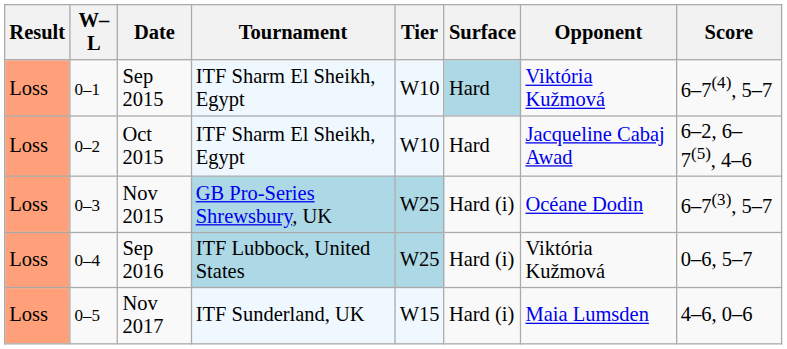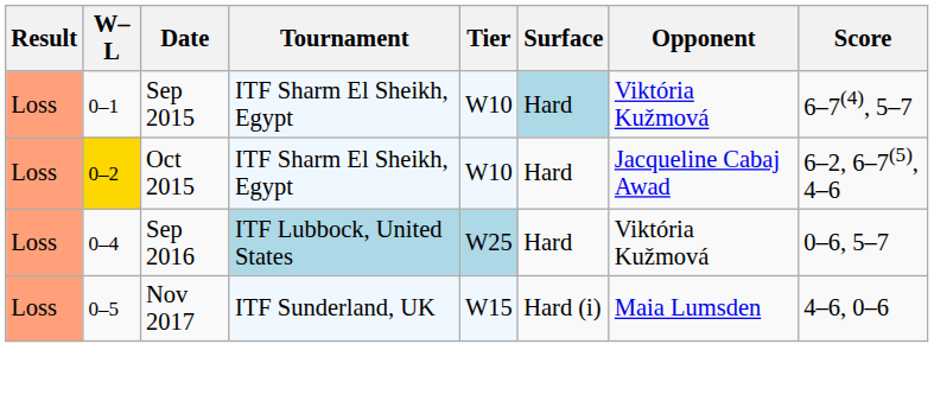 <table class="sortable wikitable">
 <tr>
 <th>Result</th>
 <th class=unsortable>W–L</th>
 <th>Date</th>
 <th>Tournament</th>
 <th>Tier</th>
 <th>Surface</th>
 <th>Opponent</th>
 <th class=unsortable>Score</th>
 </tr>
 <tr>
 <td style="background:#ffa07a;">Loss</td>
 <td><small>0–1</small></td>
 <td>Sep 2015</td>
 <td style="background:#f0f8ff;">ITF Sharm El Sheikh, Egypt</td>
 <td style="background:#f0f8ff;">W10</td>
 <td style="background: lightblue;">Hard</td>
 <td> <a href='#'>Viktória Kužmová</a></td>
 <td>6–7<sup>(4)</sup>, 5–7</td>
 </tr>
 <tr>
 <td style="background:#ffa07a;">Loss</td>
-<td><small>0–2</small></td>
+<td style="background: gold;"><small>0–2</small></td>
 <td>Oct 2015</td>
 <td style="background:#f0f8ff;">ITF Sharm El Sheikh, Egypt</td>
 <td style="background:#f0f8ff;">W10</td>
 <td>Hard</td>
 <td> <a href='#'>Jacqueline Cabaj Awad</a></td>
 <td>6–2, 6–7<sup>(5)</sup>, 4–6</td>
 </tr>
 <tr>
 <td style="background:#ffa07a;">Loss</td>
-<td><small>0–3</small></td>
-<td>Nov 2015</td>
-<td style="background:lightblue;"><a href='#'>GB Pro-Series Shrewsbury</a>, UK</td>
-<td style="background:lightblue;">W25</td>
-<td>Hard (i)</td>
-<td> <a href='#'>Océane Dodin</a></td>
-<td>6–7<sup>(3)</sup>, 5–7</td>
-</tr>
-<tr>
-<td style="background:#ffa07a;">Loss</td>
 <td><small>0–4</small></td>
 <td>Sep 2016</td>
 <td style="background:lightblue;">ITF Lubbock, United States</td>
 <td style="background:lightblue;">W25</td>
-<td>Hard (i)</td>
+<td>Hard</td>
 <td> Viktória Kužmová</td>
 <td>0–6, 5–7</td>
 </tr>
 <tr>
 <td style="background:#ffa07a;">Loss</td>
 <td><small>0–5</small></td>
 <td>Nov 2017</td>
 <td style="background:#f0f8ff;">ITF Sunderland, UK</td>
 <td style="background:#f0f8ff;">W15</td>
 <td>Hard (i)</td>
 <td> <a href='#'>Maia Lumsden</a></td>
 <td>4–6, 0–6</td>
 </tr>
 </table>
